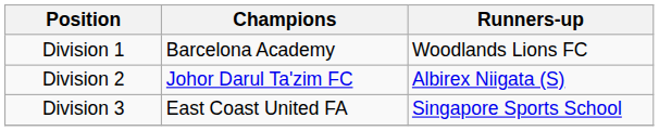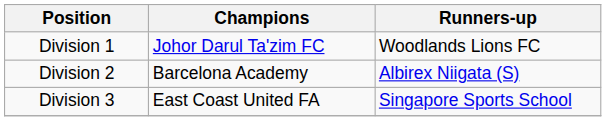 <table class="wikitable" style="text-align:center">
 <tr>
 <th width='125'>Position</th>
 <th width='200'>Champions</th>
 <th width='200'>Runners-up</th>
 </tr>
 <tr>
 <td>Division 1</td>
-<td align='left'> Barcelona Academy</td>
+<td align='left'> <a href='#'>Johor Darul Ta'zim FC</a></td>
 <td align='left'>Woodlands Lions FC</td>
 </tr>
 <tr>
 <td>Division 2</td>
-<td align='left'> <a href='#'>Johor Darul Ta'zim FC</a></td>
+<td align='left'> Barcelona Academy</td>
 <td align='left'> <a href='#'>Albirex Niigata (S)</a></td>
 </tr>
 <tr>
 <td>Division 3</td>
 <td align='left'>East Coast United FA</td>
 <td align='left'><a href='#'>Singapore Sports School</a></td>
 </tr>
 <tr>
 </tr>
 </table>
